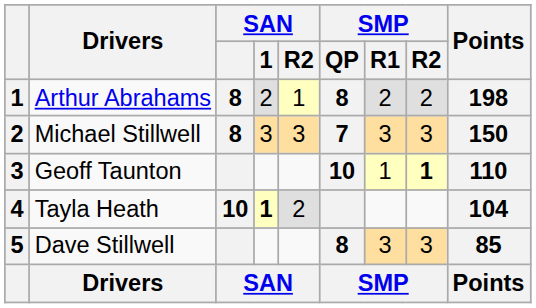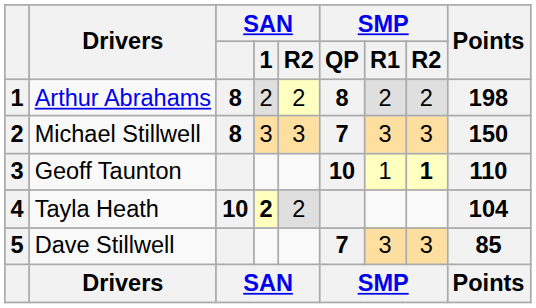 <table class="wikitable" style="font-size:85%; text-align:center;">
 <tr>
 <th rowspan=2></th>
 <th rowspan=2>Drivers</th>
 <th colspan=3><a href='#'>SAN</a><br></th>
 <th colspan=3><a href='#'>SMP</a><br></th>
 <th rowspan=2>Points</th>
 </tr>
 <tr>
 <th></th>
 <th>1</th>
 <th>R2</th>
 <th>QP</th>
 <th>R1</th>
 <th>R2</th>
 </tr>
 <tr>
 <th>1</th>
 <td align=left> <a href='#'>Arthur Abrahams</a></td>
 <th>8</th>
 <td style="background:#dfdfdf;">2</td>
-<td style="background:#ffffbf;">1</td>
+<td style="background:#ffffbf;">2</td>
 <th>8</th>
 <td style="background:#dfdfdf;">2</td>
 <td style="background:#dfdfdf;">2</td>
 <th>198</th>
 </tr>
 <tr>
 <th>2</th>
 <td align=left> Michael Stillwell</td>
 <th>8</th>
 <td style="background:#ffdf9f;">3</td>
 <td style="background:#ffdf9f;">3</td>
 <th>7</th>
 <td style="background:#ffdf9f;">3</td>
 <td style="background:#ffdf9f;">3</td>
 <th>150</th>
 </tr>
 <tr>
 <th>3</th>
 <td align="left"> Geoff Taunton</td>
 <th></th>
 <td></td>
 <td></td>
 <th>10</th>
 <td style="background:#ffffbf;">1</td>
 <td style="background:#ffffbf;"><strong>1</strong></td>
 <th>110</th>
 </tr>
 <tr>
 <th>4</th>
 <td align="left"> Tayla Heath</td>
 <th>10</th>
-<td style="background:#ffffbf;"><strong>1</strong></td>
+<td style="background:#ffffbf;"><strong>2</strong></td>
 <td style="background:#dfdfdf;">2</td>
 <th></th>
 <td></td>
 <td></td>
 <th>104</th>
 </tr>
 <tr>
 <th>5</th>
 <td align="left"> Dave Stillwell</td>
 <th></th>
 <td></td>
 <td></td>
-<th>8</th>
+<th>7</th>
 <td style="background:#ffdf9f;">3</td>
 <td style="background:#ffdf9f;">3</td>
 <th>85</th>
 </tr>
 <tr>
 <th></th>
 <th>Drivers</th>
 <th colspan=3><a href='#'>SAN</a><br></th>
 <th colspan=3><a href='#'>SMP</a><br></th>
 <th>Points</th>
 </tr>
 </table>
